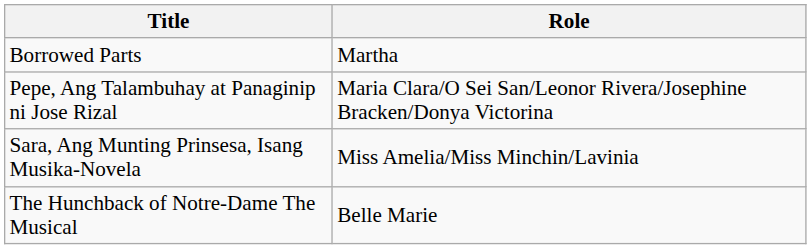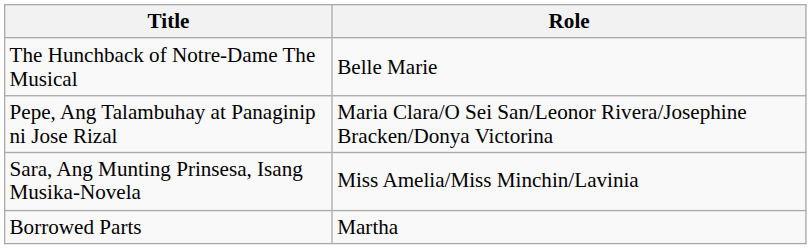 <table class="wikitable">
 <tr>
 <th>Title</th>
 <th>Role</th>
 </tr>
 <tr>
-<td>Borrowed Parts</td>
-<td>Martha</td>
+<td>The Hunchback of Notre-Dame The Musical</td>
+<td>Belle Marie</td>
 </tr>
 <tr>
 <td>Pepe, Ang Talambuhay at Panaginip ni Jose Rizal</td>
 <td>Maria Clara/O Sei San/Leonor Rivera/Josephine Bracken/Donya Victorina</td>
 </tr>
 <tr>
 <td>Sara, Ang Munting Prinsesa, Isang Musika-Novela</td>
 <td>Miss Amelia/Miss Minchin/Lavinia</td>
 </tr>
 <tr>
-<td>The Hunchback of Notre-Dame The Musical</td>
-<td>Belle Marie</td>
+<td>Borrowed Parts</td>
+<td>Martha</td>
 </tr>
 </table>
